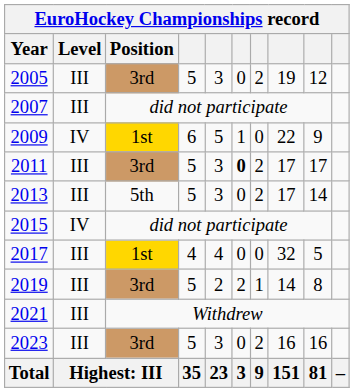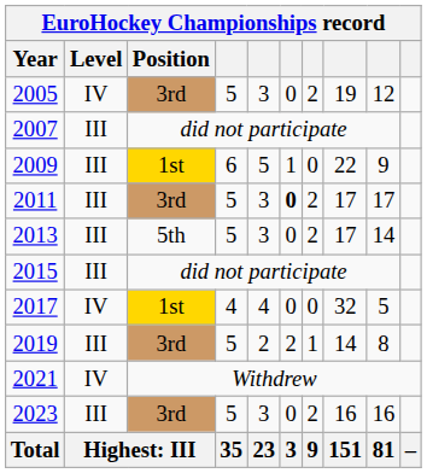 <table class="wikitable" style="text-align: center;">
 <tr>
 <th colspan=11><a href='#'>EuroHockey Championships</a> record</th>
 </tr>
 <tr>
 <th>Year</th>
 <th>Level</th>
 <th>Position</th>
 <th></th>
 <th></th>
 <th></th>
 <th></th>
 <th></th>
 <th></th>
 <th></th>
 </tr>
 <tr>
 <td> <a href='#'>2005</a></td>
-<td>III</td>
+<td>IV</td>
 <td - style="background:#c96;">3rd</td>
 <td>5</td>
 <td>3</td>
 <td>0</td>
 <td>2</td>
 <td>19</td>
 <td>12</td>
 <td></td>
 </tr>
 <tr>
 <td> <a href='#'>2007</a></td>
 <td>III</td>
 <td colspan=7><em>did not participate</em></td>
 <td></td>
 </tr>
 <tr>
 <td> <a href='#'>2009</a></td>
-<td>IV</td>
+<td>III</td>
 <td style="background:gold;">1st</td>
 <td>6</td>
 <td>5</td>
 <td>1</td>
 <td>0</td>
 <td>22</td>
 <td>9</td>
 <td></td>
 </tr>
 <tr>
 <td> <a href='#'>2011</a></td>
 <td>III</td>
 <td - style="background:#c96;">3rd</td>
 <td>5</td>
 <td>3</td>
 <td><strong>0</strong></td>
 <td>2</td>
 <td>17</td>
 <td>17</td>
 <td></td>
 </tr>
 <tr>
 <td> <a href='#'>2013</a></td>
 <td>III</td>
 <td>5th</td>
 <td>5</td>
 <td>3</td>
 <td>0</td>
 <td>2</td>
 <td>17</td>
 <td>14</td>
 <td></td>
 </tr>
 <tr>
 <td> <a href='#'>2015</a></td>
-<td>IV</td>
+<td>III</td>
 <td colspan=7><em>did not participate</em></td>
 <td></td>
 </tr>
 <tr>
 <td> <a href='#'>2017</a></td>
-<td>III</td>
+<td>IV</td>
 <td style="background:gold;">1st</td>
 <td>4</td>
 <td>4</td>
 <td>0</td>
 <td>0</td>
 <td>32</td>
 <td>5</td>
 <td></td>
 </tr>
 <tr>
 <td> <a href='#'>2019</a></td>
 <td>III</td>
 <td - style="background:#c96;">3rd</td>
 <td>5</td>
 <td>2</td>
 <td>2</td>
 <td>1</td>
 <td>14</td>
 <td>8</td>
 <td></td>
 </tr>
 <tr>
 <td> <a href='#'>2021</a></td>
-<td>III</td>
+<td>IV</td>
 <td colspan=8><em>Withdrew</em></td>
 </tr>
 <tr>
 <td> <a href='#'>2023</a></td>
 <td>III</td>
 <td - style="background:#c96;">3rd</td>
 <td>5</td>
 <td>3</td>
 <td>0</td>
 <td>2</td>
 <td>16</td>
 <td>16</td>
 <td></td>
 </tr>
 <tr>
 <th>Total</th>
 <th colspan=2>Highest: III</th>
 <th>35</th>
 <th>23</th>
 <th>3</th>
 <th>9</th>
 <th>151</th>
 <th>81</th>
 <th>–</th>
 </tr>
 </table>
